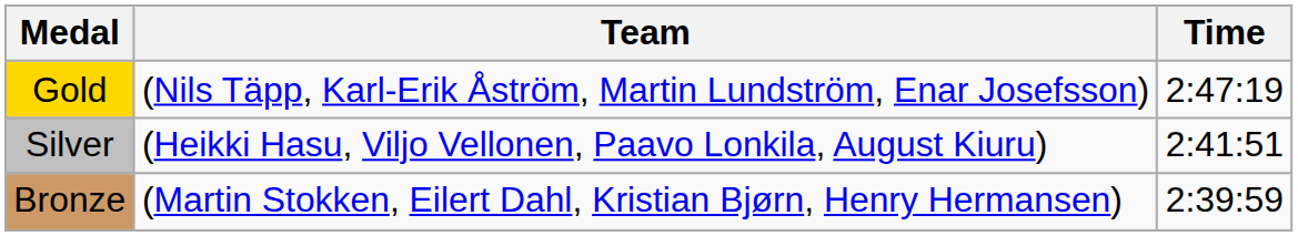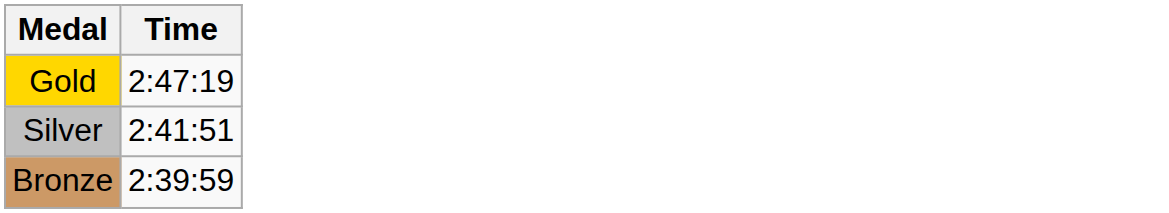 <table class="wikitable">
 <tr>
 <th>Medal</th>
-<th>Team</th>
 <th>Time</th>
 </tr>
 <tr>
 <td style="text-align:center;background-color:gold;">Gold</td>
-<td> (<a href='#'>Nils Täpp</a>, <a href='#'>Karl-Erik Åström</a>, <a href='#'>Martin Lundström</a>, <a href='#'>Enar Josefsson</a>)</td>
 <td>2:47:19</td>
 </tr>
 <tr>
 <td style="text-align:center;background-color:silver;">Silver</td>
-<td> (<a href='#'>Heikki Hasu</a>, <a href='#'>Viljo Vellonen</a>, <a href='#'>Paavo Lonkila</a>, <a href='#'>August Kiuru</a>)</td>
 <td>2:41:51</td>
 </tr>
 <tr>
 <td style="text-align:center;background-color:#CC9966;">Bronze</td>
-<td> (<a href='#'>Martin Stokken</a>, <a href='#'>Eilert Dahl</a>, <a href='#'>Kristian Bjørn</a>, <a href='#'>Henry Hermansen</a>)</td>
 <td>2:39:59</td>
 </tr>
 </table>
